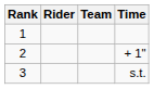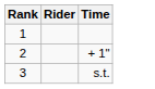 <table class="wikitable">
 <tr>
 <th scope="col">Rank</th>
 <th scope="col">Rider</th>
-<th scope="col">Team</th>
 <th scope="col">Time</th>
 </tr>
 <tr>
 <td style="text-align:center;">1</td>
-<td></td>
 <td></td>
 <td style="text-align:right;"></td>
 </tr>
 <tr>
 <td style="text-align:center;">2</td>
 <td></td>
-<td></td>
 <td style="text-align:right;">+ 1"</td>
 </tr>
 <tr>
 <td style="text-align:center;">3</td>
 <td></td>
-<td></td>
 <td style="text-align:right;">s.t.</td>
 </tr>
 </table>
